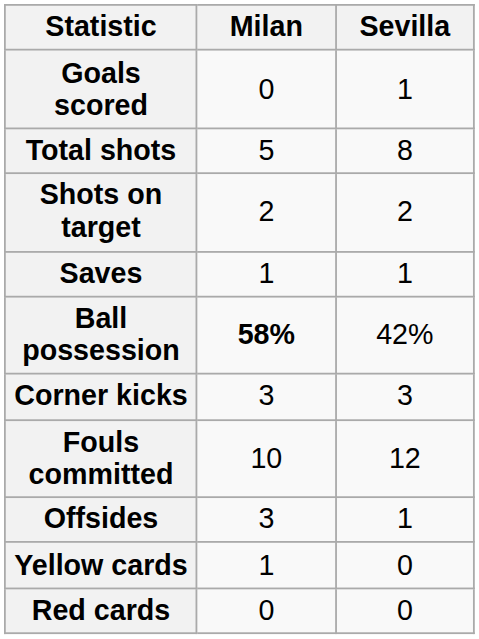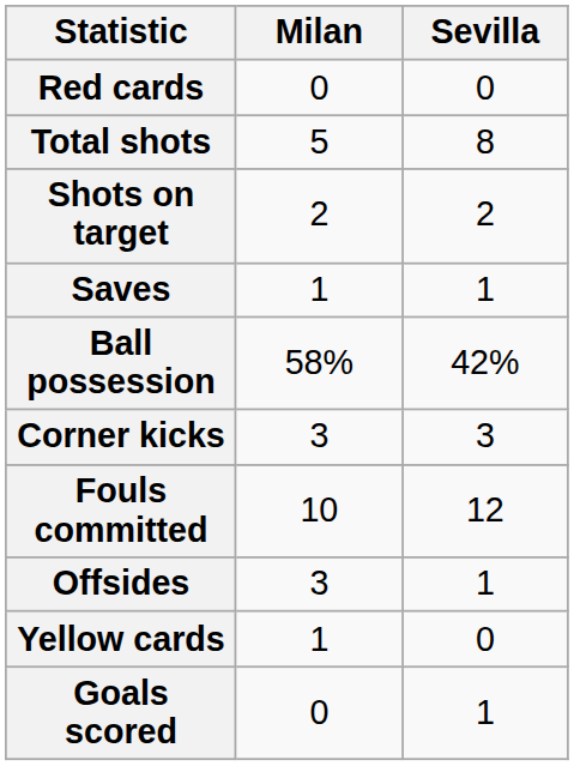 <table class="wikitable plainrowheaders" style="text-align:center">
 <tr>
 <th scope="col" style="width:100px">Statistic</th>
 <th scope="col" style="width:70px">Milan</th>
 <th scope="col" style="width:70px">Sevilla</th>
 </tr>
 <tr>
-<th scope=row>Goals scored</th>
+<th scope=row>Red cards</th>
 <td>0</td>
-<td>1</td>
+<td>0</td>
 </tr>
 <tr>
 <th scope=row>Total shots</th>
 <td>5</td>
 <td>8</td>
 </tr>
 <tr>
 <th scope=row>Shots on target</th>
 <td>2</td>
 <td>2</td>
 </tr>
 <tr>
 <th scope=row>Saves</th>
 <td>1</td>
 <td>1</td>
 </tr>
 <tr>
 <th scope=row>Ball possession</th>
-<td><strong>58%</strong></td>
+<td>58%</td>
 <td>42%</td>
 </tr>
 <tr>
 <th scope=row>Corner kicks</th>
 <td>3</td>
 <td>3</td>
 </tr>
 <tr>
 <th scope=row>Fouls committed</th>
 <td>10</td>
 <td>12</td>
 </tr>
 <tr>
 <th scope=row>Offsides</th>
 <td>3</td>
 <td>1</td>
 </tr>
 <tr>
 <th scope=row>Yellow cards</th>
 <td>1</td>
 <td>0</td>
 </tr>
 <tr>
-<th scope=row>Red cards</th>
+<th scope=row>Goals scored</th>
 <td>0</td>
-<td>0</td>
+<td>1</td>
 </tr>
 </table>
